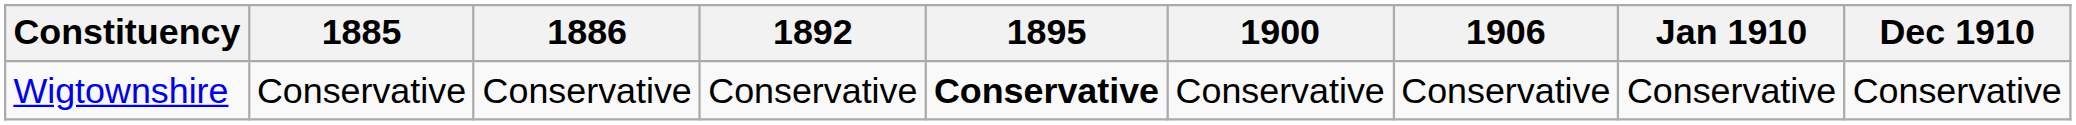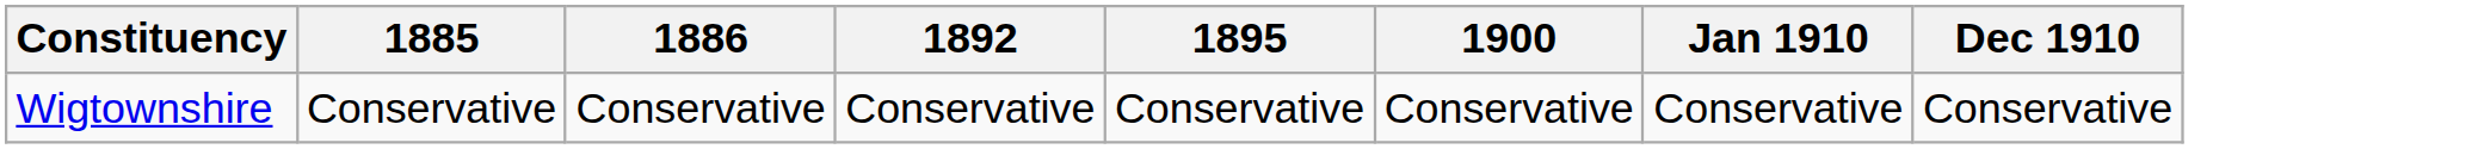 <table class="wikitable sortable">
 <tr>
 <th>Constituency</th>
 <th>1885</th>
 <th>1886</th>
 <th>1892</th>
 <th>1895</th>
 <th>1900</th>
-<th>1906</th>
 <th>Jan 1910</th>
 <th>Dec 1910</th>
 </tr>
 <tr>
 <td><a href='#'>Wigtownshire</a></td>
 <td bgcolor=>Conservative</td>
 <td bgcolor=>Conservative</td>
 <td bgcolor=>Conservative</td>
-<td bgcolor=><strong>Conservative</strong></td>
 <td bgcolor=>Conservative</td>
 <td bgcolor=>Conservative</td>
 <td bgcolor=>Conservative</td>
 <td bgcolor=>Conservative</td>
 </tr>
 </table>
